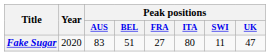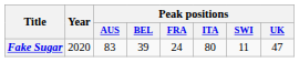 <table class="wikitable plainrowheaders" style="text-align:center;">
 <tr>
 <th scope="col" rowspan="2">Title</th>
 <th scope="col" rowspan="2">Year</th>
 <th scope="col" colspan="6">Peak positions</th>
 </tr>
 <tr>
 <th scope="col" style="width:3em;font-size:85%;"><a href='#'>AUS</a><br></th>
 <th scope="col" style="width:3em;font-size:85%;"><a href='#'>BEL</a><br></th>
 <th scope="col" style="width:3em;font-size:85%;"><a href='#'>FRA</a><br></th>
 <th scope="col" style="width:3em;font-size:85%;"><a href='#'>ITA</a><br></th>
 <th scope="col" style="width:3em;font-size:85%;"><a href='#'>SWI</a><br></th>
 <th scope="col" style="width:3em;font-size:85%;"><a href='#'>UK</a><br></th>
 </tr>
 <tr>
 <th scope="row"><em><a href='#'>Fake Sugar</a></em></th>
 <td>2020</td>
 <td>83</td>
-<td>51</td>
-<td>27</td>
+<td>39</td>
+<td>24</td>
 <td>80</td>
 <td>11</td>
 <td>47</td>
 </tr>
 </table>
